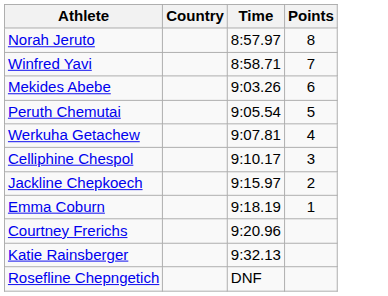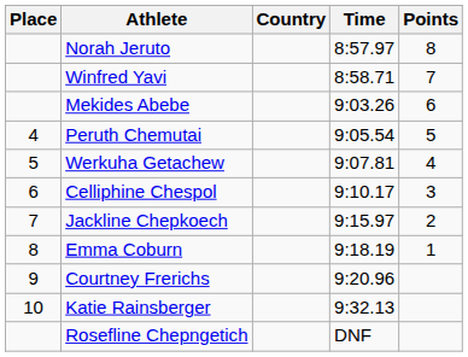 <table class="wikitable">
 <tr>
+<th>Place</th>
 <th>Athlete</th>
 <th>Country</th>
 <th>Time</th>
 <th>Points</th>
 </tr>
 <tr>
+<td align=center></td>
 <td><a href='#'>Norah Jeruto</a></td>
 <td></td>
 <td>8:57.97</td>
 <td align=center>8</td>
 </tr>
 <tr>
+<td align=center></td>
 <td><a href='#'>Winfred Yavi</a></td>
 <td></td>
 <td>8:58.71</td>
 <td align=center>7</td>
 </tr>
 <tr>
+<td align=center></td>
 <td><a href='#'>Mekides Abebe</a></td>
 <td></td>
 <td>9:03.26</td>
 <td align=center>6</td>
 </tr>
 <tr>
+<td align=center>4</td>
 <td><a href='#'>Peruth Chemutai</a></td>
 <td></td>
 <td>9:05.54</td>
 <td align=center>5</td>
 </tr>
 <tr>
+<td align=center>5</td>
 <td><a href='#'>Werkuha Getachew</a></td>
 <td></td>
 <td>9:07.81</td>
 <td align=center>4</td>
 </tr>
 <tr>
+<td align=center>6</td>
 <td><a href='#'>Celliphine Chespol</a></td>
 <td></td>
 <td>9:10.17</td>
 <td align=center>3</td>
 </tr>
 <tr>
+<td align=center>7</td>
 <td><a href='#'>Jackline Chepkoech</a></td>
 <td></td>
 <td>9:15.97</td>
 <td align=center>2</td>
 </tr>
 <tr>
+<td align=center>8</td>
 <td><a href='#'>Emma Coburn</a></td>
 <td></td>
 <td>9:18.19</td>
 <td align=center>1</td>
 </tr>
 <tr>
+<td align=center>9</td>
 <td><a href='#'>Courtney Frerichs</a></td>
 <td></td>
 <td>9:20.96</td>
 <td align=center></td>
 </tr>
 <tr>
+<td align=center>10</td>
 <td><a href='#'>Katie Rainsberger</a></td>
 <td></td>
 <td>9:32.13</td>
 <td align=center></td>
 </tr>
 <tr>
+<td align=center></td>
 <td><a href='#'>Rosefline Chepngetich</a></td>
 <td></td>
 <td>DNF</td>
 <td align=center></td>
 </tr>
 </table>
